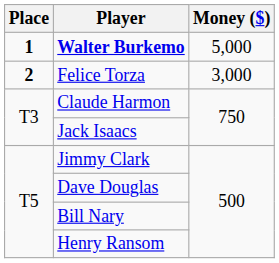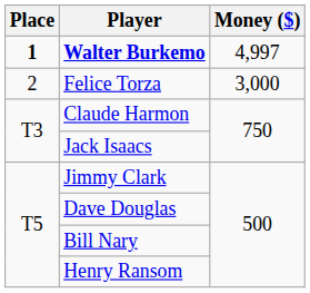 <table class=wikitable>
 <tr>
 <th>Place</th>
 <th>Player</th>
 <th>Money (<a href='#'>$</a>)</th>
 </tr>
 <tr>
 <td align=center><strong>1</strong></td>
 <td> <strong><a href='#'>Walter Burkemo</a></strong></td>
-<td align=center>5,000</td>
+<td align=center>4,997</td>
 </tr>
 <tr>
-<td align=center><strong>2</strong></td>
+<td align=center>2</td>
 <td> <a href='#'>Felice Torza</a></td>
 <td align=center>3,000</td>
 </tr>
 <tr>
 <td align=center rowspan=2>T3</td>
 <td> <a href='#'>Claude Harmon</a></td>
 <td align=center rowspan=2>750</td>
 </tr>
 <tr>
 <td> <a href='#'>Jack Isaacs</a> </td>
 </tr>
 <tr>
 <td align=center rowspan=4>T5</td>
 <td> <a href='#'>Jimmy Clark</a></td>
 <td align=center rowspan=4>500</td>
 </tr>
 <tr>
 <td> <a href='#'>Dave Douglas</a></td>
 </tr>
 <tr>
 <td> <a href='#'>Bill Nary</a></td>
 </tr>
 <tr>
 <td> <a href='#'>Henry Ransom</a></td>
 </tr>
 </table>
